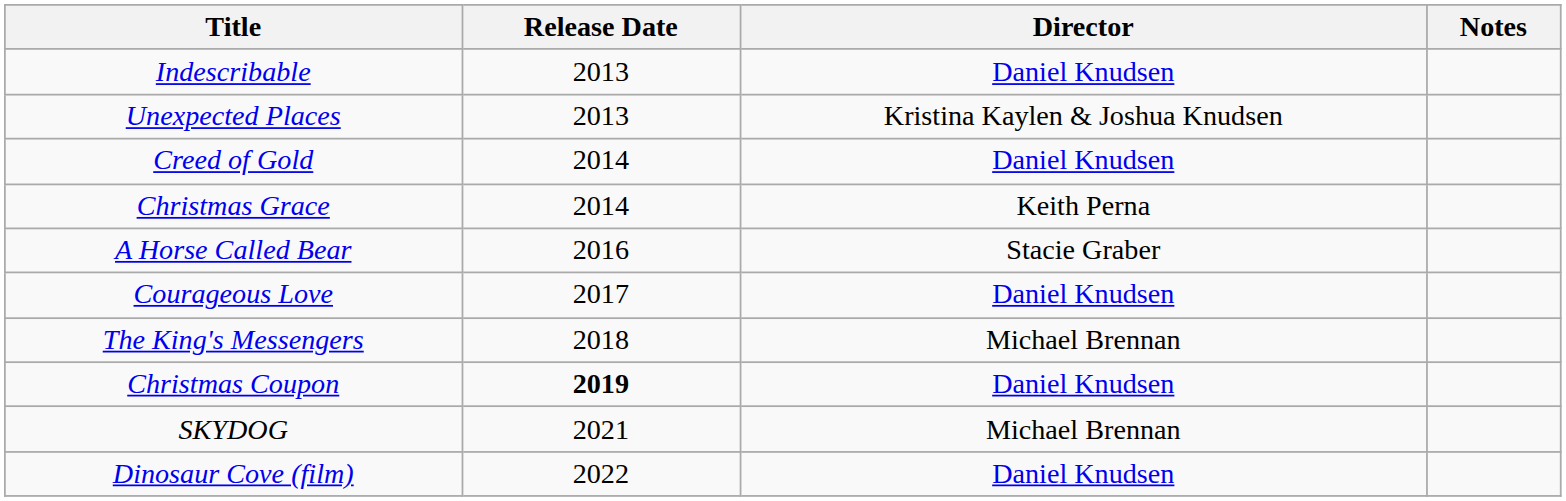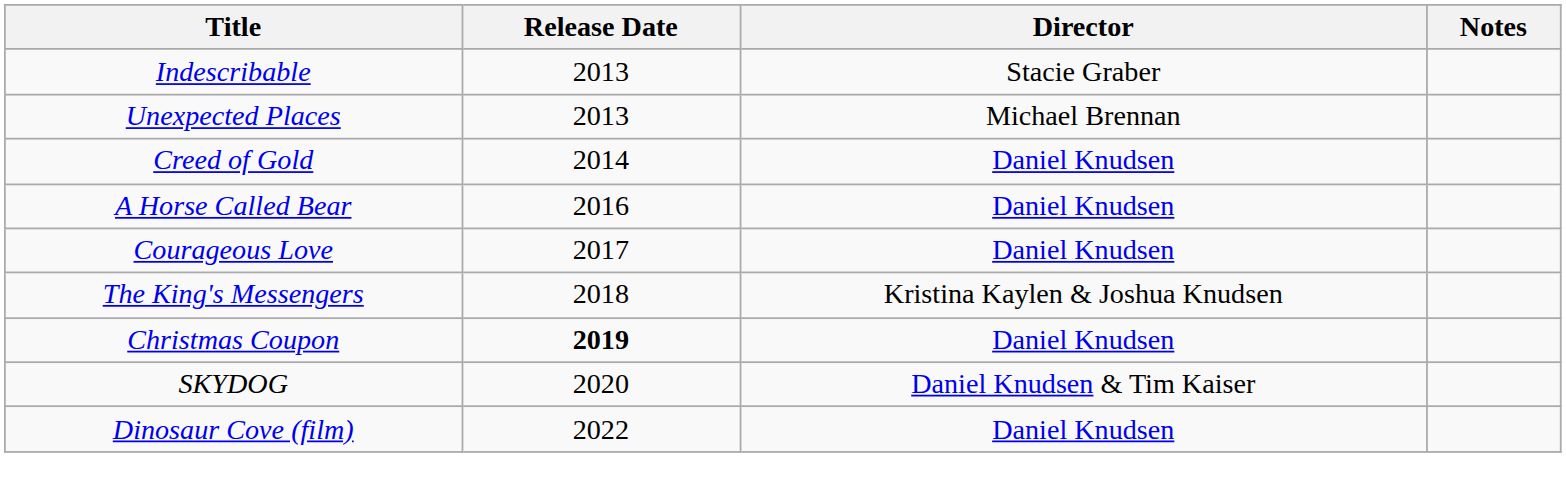 <table class="wikitable" style="text-align:center; width:70%;">
 <tr>
 <th>Title</th>
 <th>Release Date</th>
 <th>Director</th>
 <th>Notes</th>
 </tr>
 <tr>
 <td><em><a href='#'>Indescribable</a></em></td>
 <td>2013</td>
-<td><a href='#'>Daniel Knudsen</a></td>
+<td>Stacie Graber</td>
 <td></td>
 </tr>
 <tr>
 <td><em><a href='#'>Unexpected Places</a></em></td>
 <td>2013</td>
-<td>Kristina Kaylen & Joshua Knudsen</td>
+<td>Michael Brennan</td>
 <td></td>
 </tr>
 <tr>
 <td><em><a href='#'>Creed of Gold</a></em></td>
 <td>2014</td>
 <td><a href='#'>Daniel Knudsen</a></td>
 <td></td>
 </tr>
 <tr>
-<td><em><a href='#'>Christmas Grace</a></em></td>
-<td>2014</td>
-<td>Keith Perna</td>
-<td></td>
-</tr>
-<tr>
 <td><em><a href='#'>A Horse Called Bear</a></em></td>
 <td>2016</td>
-<td>Stacie Graber</td>
+<td><a href='#'>Daniel Knudsen</a></td>
 <td></td>
 </tr>
 <tr>
 <td><em><a href='#'>Courageous Love</a></em></td>
 <td>2017</td>
 <td><a href='#'>Daniel Knudsen</a></td>
 <td></td>
 </tr>
 <tr>
 <td><em><a href='#'>The King's Messengers</a></em></td>
 <td>2018</td>
-<td>Michael Brennan</td>
+<td>Kristina Kaylen & Joshua Knudsen</td>
 <td></td>
 </tr>
 <tr>
 <td><em><a href='#'>Christmas Coupon</a></em></td>
 <td><strong>2019</strong></td>
 <td><a href='#'>Daniel Knudsen</a></td>
 <td></td>
 </tr>
 <tr>
 <td><em>SKYDOG</em></td>
-<td>2021</td>
-<td>Michael Brennan</td>
+<td>2020</td>
+<td><a href='#'>Daniel Knudsen</a> & Tim Kaiser</td>
 <td></td>
 </tr>
 <tr>
 <td><em><a href='#'>Dinosaur Cove (film)</a></em></td>
 <td>2022</td>
 <td><a href='#'>Daniel Knudsen</a></td>
 <td></td>
 </tr>
 </table>
